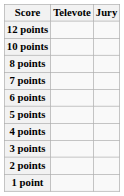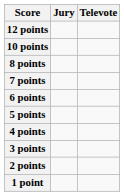 <table class="wikitable">
 <tr>
 <th>Score</th>
+<th>Jury</th>
 <th>Televote</th>
-<th>Jury</th>
 </tr>
 <tr>
 <th>12 points</th>
 <td></td>
 <td></td>
 </tr>
 <tr>
 <th>10 points</th>
 <td></td>
 <td></td>
 </tr>
 <tr>
 <th>8 points</th>
 <td></td>
 <td></td>
 </tr>
 <tr>
 <th>7 points</th>
 <td></td>
 <td></td>
 </tr>
 <tr>
 <th>6 points</th>
 <td></td>
 <td></td>
 </tr>
 <tr>
 <th>5 points</th>
 <td></td>
 <td></td>
 </tr>
 <tr>
 <th>4 points</th>
 <td></td>
 <td></td>
 </tr>
 <tr>
 <th>3 points</th>
 <td></td>
 <td></td>
 </tr>
 <tr>
 <th>2 points</th>
 <td></td>
 <td></td>
 </tr>
 <tr>
 <th>1 point</th>
 <td></td>
 <td></td>
 </tr>
 </table>
